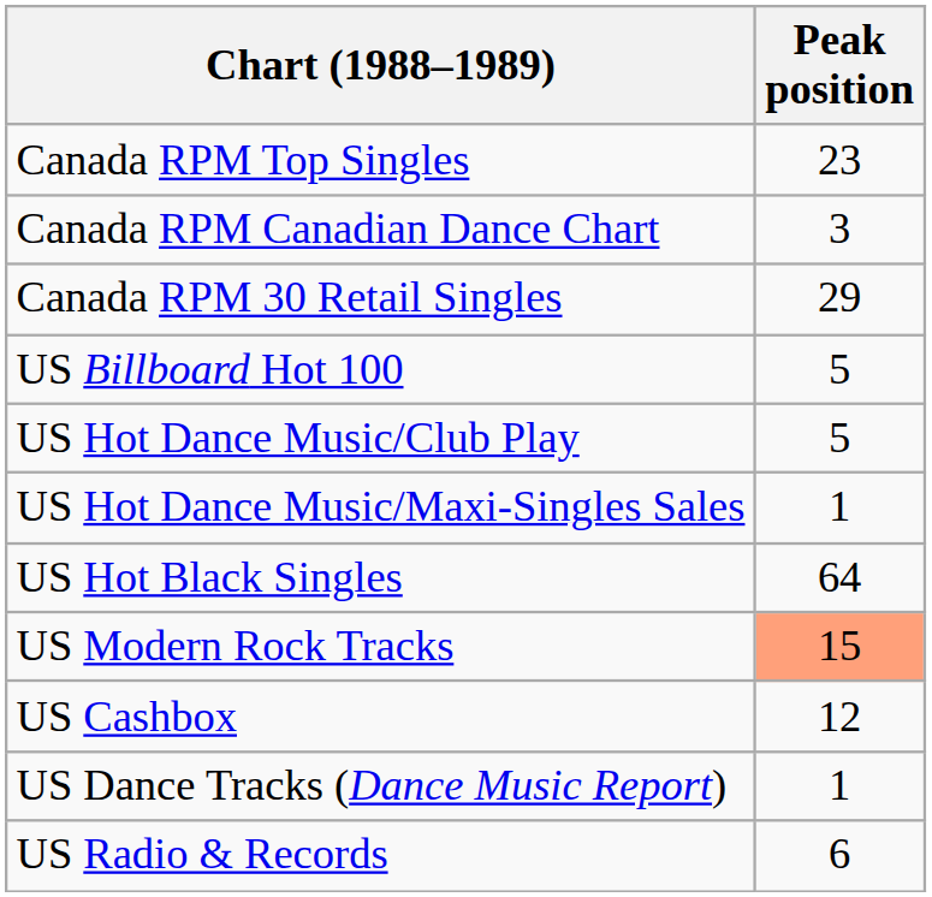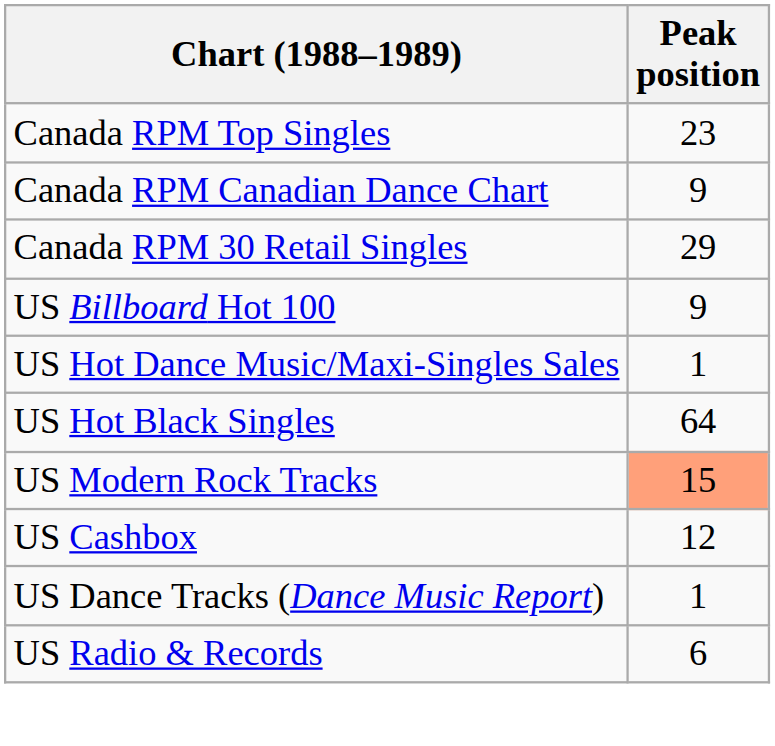 <table Class = "wikitable sortable">
 <tr>
 <th>Chart (1988–1989)</th>
 <th>Peak<br>position</th>
 </tr>
 <tr>
 <td>Canada <a href='#'>RPM Top Singles</a></td>
 <td align = "center">23</td>
 </tr>
 <tr>
 <td>Canada <a href='#'>RPM Canadian Dance Chart</a></td>
-<td align = "center">3</td>
+<td align = "center">9</td>
 </tr>
 <tr>
 <td>Canada <a href='#'>RPM 30 Retail Singles</a></td>
 <td align = "center">29</td>
 </tr>
 <tr>
 <td>US <a href='#'><em>Billboard</em> Hot 100</a></td>
-<td align = "center">5</td>
-</tr>
-<tr>
-<td>US <a href='#'>Hot Dance Music/Club Play</a></td>
-<td align = "center">5</td>
+<td align = "center">9</td>
 </tr>
 <tr>
 <td>US <a href='#'>Hot Dance Music/Maxi-Singles Sales</a></td>
 <td align = "center">1</td>
 </tr>
 <tr>
 <td>US <a href='#'>Hot Black Singles</a></td>
 <td align = "center">64</td>
 </tr>
 <tr>
 <td>US <a href='#'>Modern Rock Tracks</a></td>
 <td align = "center" style="background: lightsalmon;">15</td>
 </tr>
 <tr>
 <td>US <a href='#'>Cashbox</a></td>
 <td align = "center">12</td>
 </tr>
 <tr>
 <td>US Dance Tracks (<em><a href='#'>Dance Music Report</a></em>)</td>
 <td align = "center">1</td>
 </tr>
 <tr>
 <td>US <a href='#'>Radio & Records</a></td>
 <td align = "center">6</td>
 </tr>
 </table>
